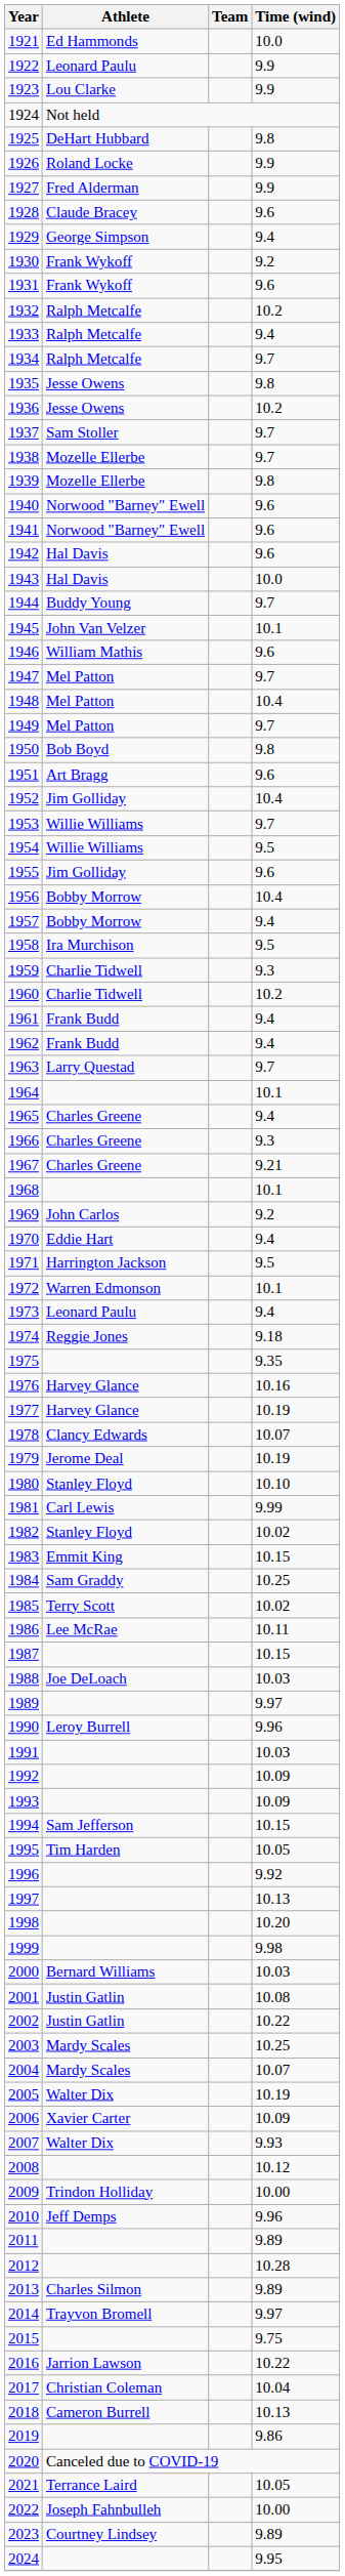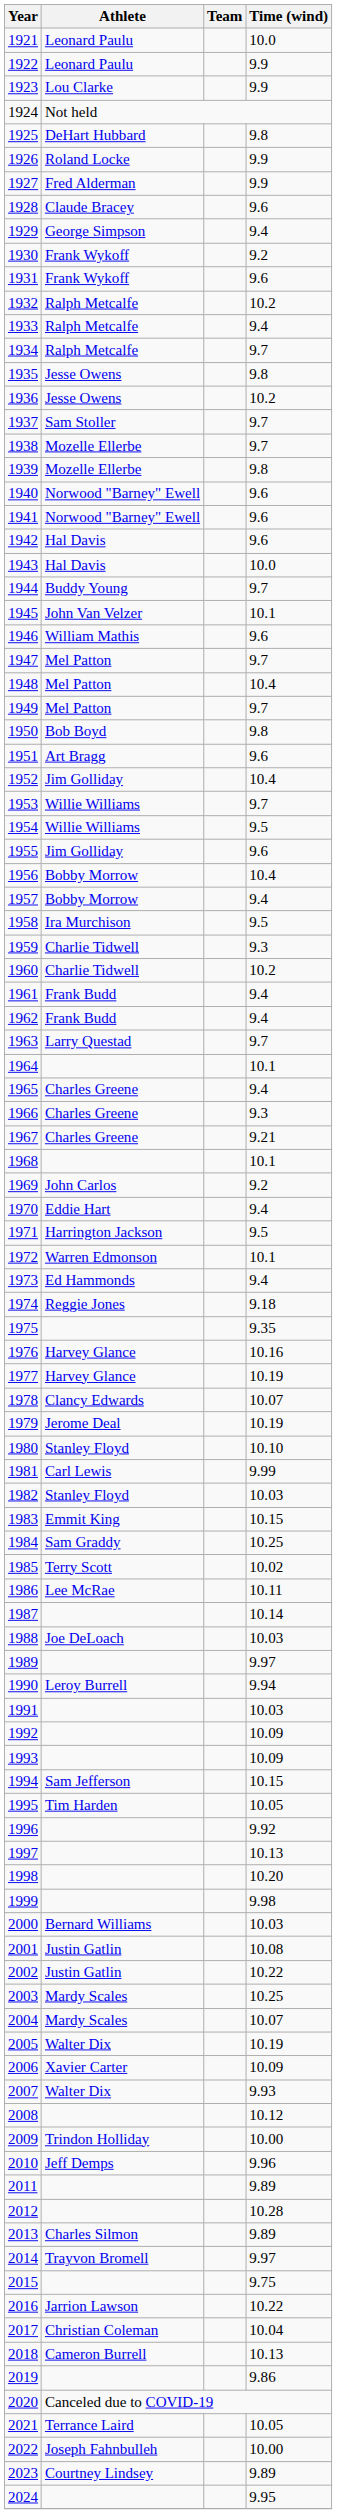 <table class="wikitable sortable">
 <tr>
 <th>Year</th>
 <th>Athlete</th>
 <th>Team</th>
 <th>Time (wind)</th>
 </tr>
 <tr>
 <td><a href='#'>1921</a></td>
-<td><a href='#'>Ed Hammonds</a></td>
+<td><a href='#'>Leonard Paulu</a></td>
 <td></td>
 <td>10.0 </td>
 </tr>
 <tr>
 <td><a href='#'>1922</a></td>
 <td><a href='#'>Leonard Paulu</a></td>
 <td></td>
 <td>9.9 </td>
 </tr>
 <tr>
 <td><a href='#'>1923</a></td>
 <td><a href='#'>Lou Clarke</a></td>
 <td></td>
 <td>9.9 </td>
 </tr>
 <tr>
 <td>1924</td>
 <td colspan=3>Not held</td>
 </tr>
 <tr>
 <td><a href='#'>1925</a></td>
 <td><a href='#'>DeHart Hubbard</a></td>
 <td></td>
 <td>9.8 </td>
 </tr>
 <tr>
 <td><a href='#'>1926</a></td>
 <td><a href='#'>Roland Locke</a></td>
 <td></td>
 <td>9.9 </td>
 </tr>
 <tr>
 <td><a href='#'>1927</a></td>
 <td><a href='#'>Fred Alderman</a></td>
 <td></td>
 <td>9.9 </td>
 </tr>
 <tr>
 <td><a href='#'>1928</a></td>
 <td><a href='#'>Claude Bracey</a></td>
 <td></td>
 <td>9.6 </td>
 </tr>
 <tr>
 <td><a href='#'>1929</a></td>
 <td><a href='#'>George Simpson</a></td>
 <td></td>
 <td>9.4 </td>
 </tr>
 <tr>
 <td><a href='#'>1930</a></td>
 <td><a href='#'>Frank Wykoff</a></td>
 <td></td>
 <td>9.2 </td>
 </tr>
 <tr>
 <td><a href='#'>1931</a></td>
 <td><a href='#'>Frank Wykoff</a></td>
 <td></td>
 <td>9.6 </td>
 </tr>
 <tr>
 <td><a href='#'>1932</a></td>
 <td><a href='#'>Ralph Metcalfe</a></td>
 <td></td>
 <td>10.2</td>
 </tr>
 <tr>
 <td><a href='#'>1933</a></td>
 <td><a href='#'>Ralph Metcalfe</a></td>
 <td></td>
 <td>9.4 </td>
 </tr>
 <tr>
 <td><a href='#'>1934</a></td>
 <td><a href='#'>Ralph Metcalfe</a></td>
 <td></td>
 <td>9.7 </td>
 </tr>
 <tr>
 <td><a href='#'>1935</a></td>
 <td><a href='#'>Jesse Owens</a></td>
 <td></td>
 <td>9.8  </td>
 </tr>
 <tr>
 <td><a href='#'>1936</a></td>
 <td><a href='#'>Jesse Owens</a></td>
 <td></td>
 <td>10.2 </td>
 </tr>
 <tr>
 <td><a href='#'>1937</a></td>
 <td><a href='#'>Sam Stoller</a></td>
 <td></td>
 <td>9.7 </td>
 </tr>
 <tr>
 <td><a href='#'>1938</a></td>
 <td><a href='#'>Mozelle Ellerbe</a></td>
 <td></td>
 <td>9.7 </td>
 </tr>
 <tr>
 <td><a href='#'>1939</a></td>
 <td><a href='#'>Mozelle Ellerbe</a></td>
 <td></td>
 <td>9.8 </td>
 </tr>
 <tr>
 <td><a href='#'>1940</a></td>
 <td><a href='#'>Norwood "Barney" Ewell</a></td>
 <td></td>
 <td>9.6 </td>
 </tr>
 <tr>
 <td><a href='#'>1941</a></td>
 <td><a href='#'>Norwood "Barney" Ewell</a></td>
 <td></td>
 <td>9.6 </td>
 </tr>
 <tr>
 <td><a href='#'>1942</a></td>
 <td><a href='#'>Hal Davis</a></td>
 <td></td>
 <td>9.6 </td>
 </tr>
 <tr>
 <td><a href='#'>1943</a></td>
 <td><a href='#'>Hal Davis</a></td>
 <td></td>
 <td>10.0 </td>
 </tr>
 <tr>
 <td><a href='#'>1944</a></td>
 <td><a href='#'>Buddy Young</a></td>
 <td></td>
 <td>9.7 </td>
 </tr>
 <tr>
 <td><a href='#'>1945</a></td>
 <td><a href='#'>John Van Velzer</a></td>
 <td></td>
 <td>10.1 </td>
 </tr>
 <tr>
 <td><a href='#'>1946</a></td>
 <td><a href='#'>William Mathis</a></td>
 <td></td>
 <td>9.6 </td>
 </tr>
 <tr>
 <td><a href='#'>1947</a></td>
 <td><a href='#'>Mel Patton</a></td>
 <td></td>
 <td>9.7  </td>
 </tr>
 <tr>
 <td><a href='#'>1948</a></td>
 <td><a href='#'>Mel Patton</a></td>
 <td></td>
 <td>10.4</td>
 </tr>
 <tr>
 <td><a href='#'>1949</a></td>
 <td><a href='#'>Mel Patton</a></td>
 <td></td>
 <td>9.7 </td>
 </tr>
 <tr>
 <td><a href='#'>1950</a></td>
 <td><a href='#'>Bob Boyd</a></td>
 <td></td>
 <td>9.8 </td>
 </tr>
 <tr>
 <td><a href='#'>1951</a></td>
 <td><a href='#'>Art Bragg</a></td>
 <td></td>
 <td>9.6 </td>
 </tr>
 <tr>
 <td><a href='#'>1952</a></td>
 <td><a href='#'>Jim Golliday</a></td>
 <td></td>
 <td>10.4</td>
 </tr>
 <tr>
 <td><a href='#'>1953</a></td>
 <td><a href='#'>Willie Williams</a></td>
 <td></td>
 <td>9.7 </td>
 </tr>
 <tr>
 <td><a href='#'>1954</a></td>
 <td><a href='#'>Willie Williams</a></td>
 <td></td>
 <td>9.5 </td>
 </tr>
 <tr>
 <td><a href='#'>1955</a></td>
 <td><a href='#'>Jim Golliday</a></td>
 <td></td>
 <td>9.6 </td>
 </tr>
 <tr>
 <td><a href='#'>1956</a></td>
 <td><a href='#'>Bobby Morrow</a></td>
 <td></td>
 <td>10.4 </td>
 </tr>
 <tr>
 <td><a href='#'>1957</a></td>
 <td><a href='#'>Bobby Morrow</a></td>
 <td></td>
 <td>9.4 </td>
 </tr>
 <tr>
 <td><a href='#'>1958</a></td>
 <td><a href='#'>Ira Murchison</a></td>
 <td></td>
 <td>9.5 </td>
 </tr>
 <tr>
 <td><a href='#'>1959</a></td>
 <td><a href='#'>Charlie Tidwell</a></td>
 <td></td>
 <td>9.3   </td>
 </tr>
 <tr>
 <td><a href='#'>1960</a></td>
 <td><a href='#'>Charlie Tidwell</a></td>
 <td></td>
 <td>10.2</td>
 </tr>
 <tr>
 <td><a href='#'>1961</a></td>
 <td><a href='#'>Frank Budd</a></td>
 <td></td>
 <td>9.4  </td>
 </tr>
 <tr>
 <td><a href='#'>1962</a></td>
 <td><a href='#'>Frank Budd</a></td>
 <td></td>
 <td>9.4  </td>
 </tr>
 <tr>
 <td><a href='#'>1963</a></td>
 <td><a href='#'>Larry Questad</a></td>
 <td></td>
 <td>9.7   </td>
 </tr>
 <tr>
 <td><a href='#'>1964</a></td>
 <td></td>
 <td></td>
 <td>10.1 </td>
 </tr>
 <tr>
 <td><a href='#'>1965</a></td>
 <td><a href='#'>Charles Greene</a></td>
 <td></td>
 <td>9.4  </td>
 </tr>
 <tr>
 <td><a href='#'>1966</a></td>
 <td><a href='#'>Charles Greene</a></td>
 <td></td>
 <td>9.3  </td>
 </tr>
 <tr>
 <td><a href='#'>1967</a></td>
 <td><a href='#'>Charles Greene</a></td>
 <td></td>
 <td>9.21   </td>
 </tr>
 <tr>
 <td><a href='#'>1968</a></td>
 <td></td>
 <td></td>
 <td>10.1 </td>
 </tr>
 <tr>
 <td><a href='#'>1969</a></td>
 <td><a href='#'>John Carlos</a></td>
 <td></td>
 <td>9.2  </td>
 </tr>
 <tr>
 <td><a href='#'>1970</a></td>
 <td><a href='#'>Eddie Hart</a></td>
 <td></td>
 <td>9.4  </td>
 </tr>
 <tr>
 <td><a href='#'>1971</a></td>
 <td><a href='#'>Harrington Jackson</a></td>
 <td></td>
 <td>9.5  </td>
 </tr>
 <tr>
 <td><a href='#'>1972</a></td>
 <td><a href='#'>Warren Edmonson</a></td>
 <td></td>
 <td>10.1  </td>
 </tr>
 <tr>
 <td><a href='#'>1973</a></td>
-<td><a href='#'>Leonard Paulu</a></td>
+<td><a href='#'>Ed Hammonds</a></td>
 <td></td>
 <td>9.4  </td>
 </tr>
 <tr>
 <td><a href='#'>1974</a></td>
 <td><a href='#'>Reggie Jones</a></td>
 <td></td>
 <td>9.18   </td>
 </tr>
 <tr>
 <td><a href='#'>1975</a></td>
 <td></td>
 <td></td>
 <td>9.35   </td>
 </tr>
 <tr>
 <td><a href='#'>1976</a></td>
 <td><a href='#'>Harvey Glance</a></td>
 <td></td>
 <td>10.16 </td>
 </tr>
 <tr>
 <td><a href='#'>1977</a></td>
 <td><a href='#'>Harvey Glance</a></td>
 <td></td>
 <td>10.19 </td>
 </tr>
 <tr>
 <td><a href='#'>1978</a></td>
 <td><a href='#'>Clancy Edwards</a></td>
 <td></td>
 <td>10.07 </td>
 </tr>
 <tr>
 <td><a href='#'>1979</a></td>
 <td><a href='#'>Jerome Deal</a></td>
 <td></td>
 <td>10.19 </td>
 </tr>
 <tr>
 <td><a href='#'>1980</a></td>
 <td><a href='#'>Stanley Floyd</a></td>
 <td></td>
 <td>10.10 </td>
 </tr>
 <tr>
 <td><a href='#'>1981</a></td>
 <td><a href='#'>Carl Lewis</a></td>
 <td></td>
 <td>9.99  </td>
 </tr>
 <tr>
 <td><a href='#'>1982</a></td>
 <td><a href='#'>Stanley Floyd</a></td>
 <td></td>
-<td>10.02  </td>
+<td>10.03  </td>
 </tr>
 <tr>
 <td><a href='#'>1983</a></td>
 <td><a href='#'>Emmit King</a></td>
 <td></td>
 <td>10.15 </td>
 </tr>
 <tr>
 <td><a href='#'>1984</a></td>
 <td><a href='#'>Sam Graddy</a></td>
 <td></td>
 <td>10.25 </td>
 </tr>
 <tr>
 <td><a href='#'>1985</a></td>
 <td><a href='#'>Terry Scott</a></td>
 <td></td>
 <td>10.02  </td>
 </tr>
 <tr>
 <td><a href='#'>1986</a></td>
 <td><a href='#'>Lee McRae</a></td>
 <td></td>
 <td>10.11 </td>
 </tr>
 <tr>
 <td><a href='#'>1987</a></td>
 <td></td>
 <td></td>
-<td>10.15 </td>
+<td>10.14 </td>
 </tr>
 <tr>
 <td><a href='#'>1988</a></td>
 <td><a href='#'>Joe DeLoach</a></td>
 <td></td>
 <td>10.03 </td>
 </tr>
 <tr>
 <td><a href='#'>1989</a></td>
 <td></td>
 <td></td>
 <td>9.97   </td>
 </tr>
 <tr>
 <td><a href='#'>1990</a></td>
 <td><a href='#'>Leroy Burrell</a></td>
 <td></td>
-<td>9.96  </td>
+<td>9.94  </td>
 </tr>
 <tr>
 <td><a href='#'>1991</a></td>
 <td></td>
 <td></td>
 <td>10.03  </td>
 </tr>
 <tr>
 <td><a href='#'>1992</a></td>
 <td></td>
 <td></td>
 <td>10.09 </td>
 </tr>
 <tr>
 <td><a href='#'>1993</a></td>
 <td></td>
 <td></td>
 <td>10.09 </td>
 </tr>
 <tr>
 <td><a href='#'>1994</a></td>
 <td><a href='#'>Sam Jefferson</a></td>
 <td></td>
 <td>10.15  </td>
 </tr>
 <tr>
 <td><a href='#'>1995</a></td>
 <td><a href='#'>Tim Harden</a></td>
 <td></td>
 <td>10.05 </td>
 </tr>
 <tr>
 <td><a href='#'>1996</a></td>
 <td></td>
 <td></td>
 <td>9.92 </td>
 </tr>
 <tr>
 <td><a href='#'>1997</a></td>
 <td></td>
 <td></td>
 <td>10.13 </td>
 </tr>
 <tr>
 <td><a href='#'>1998</a></td>
 <td></td>
 <td></td>
 <td>10.20  </td>
 </tr>
 <tr>
 <td><a href='#'>1999</a></td>
 <td></td>
 <td></td>
 <td>9.98 </td>
 </tr>
 <tr>
 <td><a href='#'>2000</a></td>
 <td><a href='#'>Bernard Williams</a></td>
 <td></td>
 <td>10.03 </td>
 </tr>
 <tr>
 <td><a href='#'>2001</a></td>
 <td><a href='#'>Justin Gatlin</a></td>
 <td></td>
 <td>10.08 </td>
 </tr>
 <tr>
 <td><a href='#'>2002</a></td>
 <td><a href='#'>Justin Gatlin</a></td>
 <td></td>
 <td>10.22 </td>
 </tr>
 <tr>
 <td><a href='#'>2003</a></td>
 <td><a href='#'>Mardy Scales</a></td>
 <td></td>
 <td>10.25 </td>
 </tr>
 <tr>
 <td><a href='#'>2004</a></td>
 <td><a href='#'>Mardy Scales</a></td>
 <td></td>
 <td>10.07 </td>
 </tr>
 <tr>
 <td><a href='#'>2005</a></td>
 <td><a href='#'>Walter Dix</a></td>
 <td></td>
 <td>10.19 </td>
 </tr>
 <tr>
 <td><a href='#'>2006</a></td>
 <td><a href='#'>Xavier Carter</a></td>
 <td></td>
 <td>10.09 </td>
 </tr>
 <tr>
 <td><a href='#'>2007</a></td>
 <td><a href='#'>Walter Dix</a></td>
 <td></td>
 <td>9.93 </td>
 </tr>
 <tr>
 <td><a href='#'>2008</a></td>
 <td></td>
 <td></td>
 <td>10.12 </td>
 </tr>
 <tr>
 <td><a href='#'>2009</a></td>
 <td><a href='#'>Trindon Holliday</a></td>
 <td></td>
 <td>10.00 </td>
 </tr>
 <tr>
 <td><a href='#'>2010</a></td>
 <td><a href='#'>Jeff Demps</a></td>
 <td></td>
 <td>9.96  </td>
 </tr>
 <tr>
 <td><a href='#'>2011</a></td>
 <td></td>
 <td></td>
 <td>9.89 </td>
 </tr>
 <tr>
 <td><a href='#'>2012</a></td>
 <td></td>
 <td></td>
 <td>10.28 </td>
 </tr>
 <tr>
 <td><a href='#'>2013</a></td>
 <td><a href='#'>Charles Silmon</a></td>
 <td></td>
 <td>9.89  </td>
 </tr>
 <tr>
 <td><a href='#'>2014</a></td>
 <td><a href='#'>Trayvon Bromell</a></td>
 <td></td>
 <td>9.97 </td>
 </tr>
 <tr>
 <td><a href='#'>2015</a></td>
 <td></td>
 <td></td>
 <td>9.75  </td>
 </tr>
 <tr>
 <td><a href='#'>2016</a></td>
 <td><a href='#'>Jarrion Lawson</a></td>
 <td></td>
 <td>10.22 </td>
 </tr>
 <tr>
 <td><a href='#'>2017</a></td>
 <td><a href='#'>Christian Coleman</a></td>
 <td></td>
 <td>10.04 </td>
 </tr>
 <tr>
 <td><a href='#'>2018</a></td>
 <td><a href='#'>Cameron Burrell</a></td>
 <td></td>
 <td>10.13 </td>
 </tr>
 <tr>
 <td><a href='#'>2019</a></td>
 <td></td>
 <td></td>
 <td>9.86 </td>
 </tr>
 <tr>
 <td><a href='#'>2020</a></td>
 <td colspan=3>Canceled due to <a href='#'>COVID-19</a></td>
 </tr>
 <tr>
 <td><a href='#'>2021</a></td>
 <td><a href='#'>Terrance Laird</a></td>
 <td></td>
 <td>10.05 </td>
 </tr>
 <tr>
 <td><a href='#'>2022</a></td>
 <td><a href='#'>Joseph Fahnbulleh</a></td>
 <td></td>
 <td>10.00 </td>
 </tr>
 <tr>
 <td><a href='#'>2023</a></td>
 <td><a href='#'>Courtney Lindsey</a></td>
 <td></td>
 <td>9.89 </td>
 </tr>
 <tr>
 <td><a href='#'>2024</a></td>
 <td></td>
 <td></td>
 <td>9.95 </td>
 </tr>
 <tr>
 </tr>
 </table>
